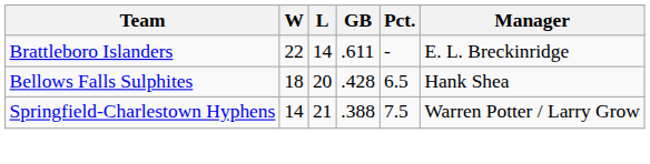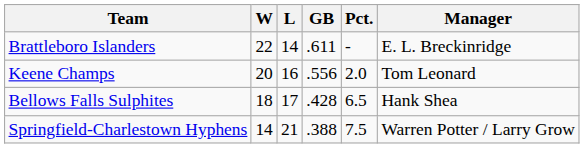 <table class="wikitable">
 <tr>
 <th>Team</th>
 <th>W</th>
 <th>L</th>
 <th>GB</th>
 <th>Pct.</th>
 <th>Manager</th>
 </tr>
 <tr>
 <td><a href='#'>Brattleboro Islanders</a></td>
 <td>22</td>
 <td>14</td>
 <td>.611</td>
 <td>-</td>
 <td>E. L. Breckinridge</td>
 </tr>
 <tr>
+<td><a href='#'>Keene Champs</a></td>
+<td>20</td>
+<td>16</td>
+<td>.556</td>
+<td>2.0</td>
+<td>Tom Leonard</td>
+</tr>
+<tr>
 <td><a href='#'>Bellows Falls Sulphites</a></td>
 <td>18</td>
-<td>20</td>
+<td>17</td>
 <td>.428</td>
 <td>6.5</td>
 <td>Hank Shea</td>
 </tr>
 <tr>
 <td><a href='#'>Springfield-Charlestown Hyphens</a></td>
 <td>14</td>
 <td>21</td>
 <td>.388</td>
 <td>7.5</td>
 <td>Warren Potter / Larry Grow</td>
 </tr>
 </table>
